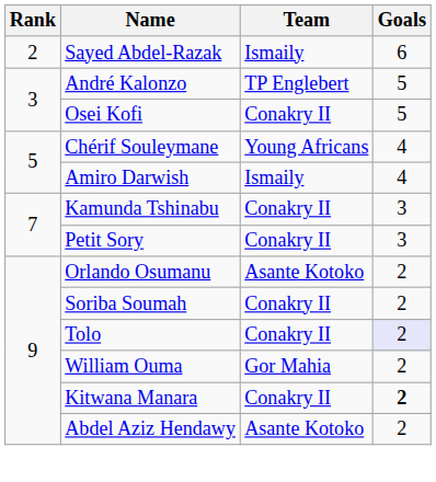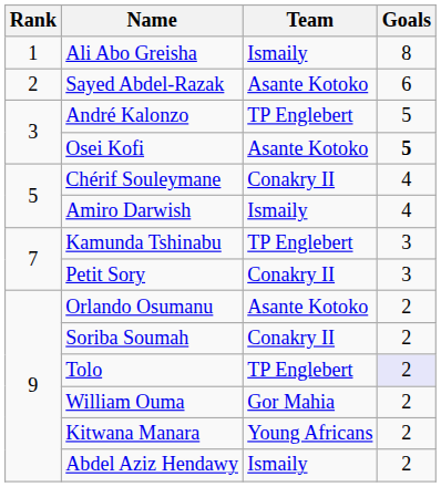 <table class="wikitable" style="text-align:center">
 <tr>
 <th>Rank</th>
 <th>Name</th>
 <th>Team</th>
 <th>Goals</th>
 </tr>
 <tr>
+<td rowspan=1>1</td>
+<td align="left"> <a href='#'>Ali Abo Greisha</a></td>
+<td align="left"> <a href='#'>Ismaily</a></td>
+<td>8</td>
+</tr>
+<tr>
 <td rowspan=1>2</td>
 <td align="left"> <a href='#'>Sayed Abdel-Razak</a></td>
-<td align="left"> <a href='#'>Ismaily</a></td>
+<td align="left"> <a href='#'>Asante Kotoko</a></td>
 <td>6</td>
 </tr>
 <tr>
 <td rowspan=2>3</td>
 <td align="left"> <a href='#'>André Kalonzo</a></td>
 <td align="left"> <a href='#'>TP Englebert</a></td>
 <td>5</td>
 </tr>
 <tr>
 <td align="left"> <a href='#'>Osei Kofi</a></td>
-<td align="left"> <a href='#'>Conakry II</a></td>
-<td>5</td>
+<td align="left"> <a href='#'>Asante Kotoko</a></td>
+<td><strong>5</strong></td>
 </tr>
 <tr>
 <td rowspan=2>5</td>
 <td align="left"> <a href='#'>Chérif Souleymane</a></td>
-<td align="left"> <a href='#'>Young Africans</a></td>
+<td align="left"> <a href='#'>Conakry II</a></td>
 <td>4</td>
 </tr>
 <tr>
 <td align="left"> <a href='#'>Amiro Darwish</a></td>
 <td align="left"> <a href='#'>Ismaily</a></td>
 <td>4</td>
 </tr>
 <tr>
 <td rowspan=2>7</td>
 <td align="left"> <a href='#'>Kamunda Tshinabu</a></td>
-<td align="left"> <a href='#'>Conakry II</a></td>
+<td align="left"> <a href='#'>TP Englebert</a></td>
 <td>3</td>
 </tr>
 <tr>
 <td align="left"> <a href='#'>Petit Sory</a></td>
 <td align="left"> <a href='#'>Conakry II</a></td>
 <td>3</td>
 </tr>
 <tr>
 <td rowspan=6>9</td>
 <td align="left"> <a href='#'>Orlando Osumanu</a></td>
 <td align="left"> <a href='#'>Asante Kotoko</a></td>
 <td>2</td>
 </tr>
 <tr>
 <td align="left"> <a href='#'>Soriba Soumah</a></td>
 <td align="left"> <a href='#'>Conakry II</a></td>
 <td>2</td>
 </tr>
 <tr>
 <td align="left"> <a href='#'>Tolo</a></td>
-<td align="left"> <a href='#'>Conakry II</a></td>
+<td align="left"> <a href='#'>TP Englebert</a></td>
 <td style="background: lavender;">2</td>
 </tr>
 <tr>
 <td align="left"> <a href='#'>William Ouma</a></td>
 <td align="left"> <a href='#'>Gor Mahia</a></td>
 <td>2</td>
 </tr>
 <tr>
 <td align="left"> <a href='#'>Kitwana Manara</a></td>
-<td align="left"> <a href='#'>Conakry II</a></td>
-<td><strong>2</strong></td>
+<td align="left"> <a href='#'>Young Africans</a></td>
+<td>2</td>
 </tr>
 <tr>
 <td align="left"> <a href='#'>Abdel Aziz Hendawy</a></td>
-<td align="left"> <a href='#'>Asante Kotoko</a></td>
+<td align="left"> <a href='#'>Ismaily</a></td>
 <td>2</td>
 </tr>
 </table>
